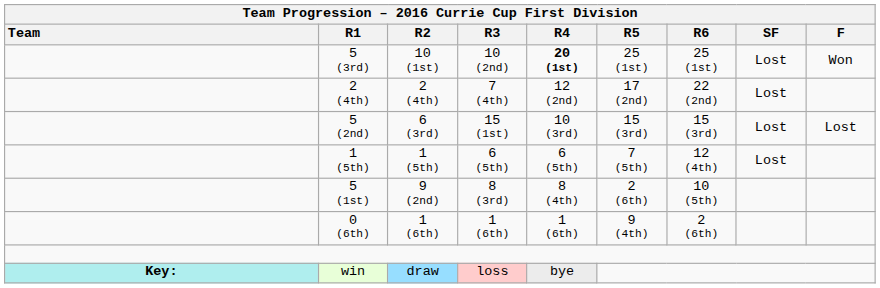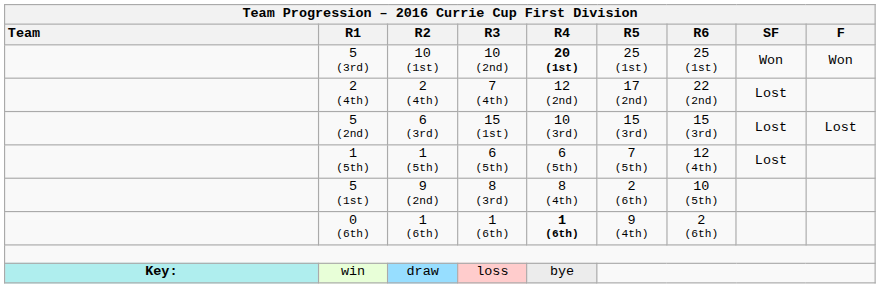 <table class="wikitable collapsible" style="text-align:center; line-height:100%; width:60%; font-size:90%">
 <tr>
 <th colspan=100%>Team Progression – 2016 Currie Cup First Division</th>
 </tr>
 <tr>
 <th style="text-align:left; width:36%;">Team</th>
 <th style="width:8%;">R1</th>
 <th style="width:8%;">R2</th>
 <th style="width:8%;">R3</th>
 <th style="width:8%;">R4</th>
 <th style="width:8%;">R5</th>
 <th style="width:8%;">R6</th>
 <th style="width:8%;">SF</th>
 <th style="width:8%;">F</th>
 </tr>
 <tr>
 <td style="text-align:left;"></td>
 <td>5 <br> <small>(3rd)</small></td>
 <td>10 <br> <small>(1st)</small></td>
 <td>10 <br> <small>(2nd)</small></td>
 <td><strong>20 <br> <small>(1st)</small></strong></td>
 <td>25 <br> <small>(1st)</small></td>
 <td>25 <br> <small>(1st)</small></td>
-<td>Lost</td>
+<td>Won</td>
 <td>Won</td>
 </tr>
 <tr>
 <td style="text-align:left;"></td>
 <td>2 <br> <small>(4th)</small></td>
 <td>2 <br> <small>(4th)</small></td>
 <td>7 <br> <small>(4th)</small></td>
 <td>12 <br> <small>(2nd)</small></td>
 <td>17 <br> <small>(2nd)</small></td>
 <td>22 <br> <small>(2nd)</small></td>
 <td>Lost</td>
 <td> </td>
 </tr>
 <tr>
 <td style="text-align:left;"></td>
 <td>5 <br> <small>(2nd)</small></td>
 <td>6 <br> <small>(3rd)</small></td>
 <td>15 <br> <small>(1st)</small></td>
 <td>10 <br> <small>(3rd)</small></td>
 <td>15 <br> <small>(3rd)</small></td>
 <td>15 <br> <small>(3rd)</small></td>
 <td>Lost</td>
 <td>Lost</td>
 </tr>
 <tr>
 <td style="text-align:left;"></td>
 <td>1 <br> <small>(5th)</small></td>
 <td>1 <br> <small>(5th)</small></td>
 <td>6 <br> <small>(5th)</small></td>
 <td>6 <br> <small>(5th)</small></td>
 <td>7 <br> <small>(5th)</small></td>
 <td>12 <br> <small>(4th)</small></td>
 <td>Lost</td>
 <td> </td>
 </tr>
 <tr>
 <td style="text-align:left;"></td>
 <td>5 <br> <small>(1st)</small></td>
 <td>9 <br> <small>(2nd)</small></td>
 <td>8 <br> <small>(3rd)</small></td>
 <td>8 <br> <small>(4th)</small></td>
 <td>2 <br> <small>(6th)</small></td>
 <td>10 <br> <small>(5th)</small></td>
 <td> </td>
 <td> </td>
 </tr>
 <tr>
 <td style="text-align:left;"></td>
 <td>0 <br> <small>(6th)</small></td>
 <td>1 <br> <small>(6th)</small></td>
 <td>1 <br> <small>(6th)</small></td>
-<td>1 <br> <small>(6th)</small></td>
+<td><strong>1 <br> <small>(6th)</small></strong></td>
 <td>9 <br> <small>(4th)</small></td>
 <td>2 <br> <small>(6th)</small></td>
 <td> </td>
 <td> </td>
 </tr>
 <tr>
 <td colspan="100%" style="text-align:center; height: 10px;"></td>
 </tr>
 <tr>
 <td style="background: paleturquoise;"><strong>Key:</strong></td>
 <td style="background:#E8FFD8;">win</td>
 <td style="background:#97DEFF;">draw</td>
 <td style="background:#FFCCCC;">loss</td>
 <td style="background:#ECECEC;">bye</td>
 <td colspan="100%"></td>
 </tr>
 </table>
